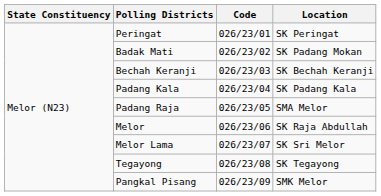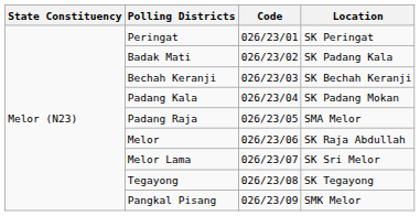 <table class="wikitable sortable mw-collapsible">
 <tr>
 <th><small>State Constituency</small></th>
 <th><small>Polling Districts</small></th>
 <th><small>Code</small></th>
 <th><small>Location</small></th>
 </tr>
 <tr>
 <td rowspan="9"><small>Melor (N23)</small></td>
 <td><small>Peringat</small></td>
 <td><small>026/23/01</small></td>
 <td><small>SK Peringat</small></td>
 </tr>
 <tr>
 <td><small>Badak Mati</small></td>
 <td><small>026/23/02</small></td>
-<td><small>SK Padang Mokan</small></td>
+<td><small>SK Padang Kala</small></td>
 </tr>
 <tr>
 <td><small>Bechah Keranji</small></td>
 <td><small>026/23/03</small></td>
 <td><small>SK Bechah Keranji</small></td>
 </tr>
 <tr>
 <td><small>Padang Kala</small></td>
 <td><small>026/23/04</small></td>
-<td><small>SK Padang Kala</small></td>
+<td><small>SK Padang Mokan</small></td>
 </tr>
 <tr>
 <td><small>Padang Raja</small></td>
 <td><small>026/23/05</small></td>
 <td><small>SMA Melor</small></td>
 </tr>
 <tr>
 <td><small>Melor</small></td>
 <td><small>026/23/06</small></td>
 <td><small>SK Raja Abdullah</small></td>
 </tr>
 <tr>
 <td><small>Melor Lama</small></td>
 <td><small>026/23/07</small></td>
 <td><small>SK Sri Melor</small></td>
 </tr>
 <tr>
 <td><small>Tegayong</small></td>
 <td><small>026/23/08</small></td>
 <td><small>SK Tegayong</small></td>
 </tr>
 <tr>
 <td><small>Pangkal Pisang</small></td>
 <td><small>026/23/09</small></td>
 <td><small>SMK Melor</small></td>
 </tr>
 </table>
